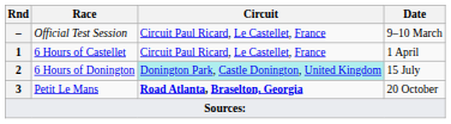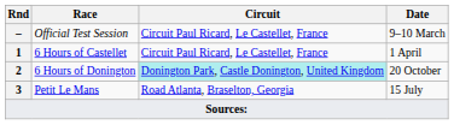 <table class="wikitable" style="font-size: 85%;">
 <tr>
 <th>Rnd</th>
 <th>Race</th>
 <th>Circuit</th>
 <th>Date</th>
 </tr>
 <tr>
 <th>–</th>
 <td><em>Official Test Session</em></td>
 <td> <a href='#'>Circuit Paul Ricard</a>, <a href='#'>Le Castellet</a>, <a href='#'>France</a></td>
 <td>9–10 March</td>
 </tr>
 <tr>
 <th>1</th>
 <td><a href='#'>6 Hours of Castellet</a></td>
 <td> <a href='#'>Circuit Paul Ricard</a>, <a href='#'>Le Castellet</a>, <a href='#'>France</a></td>
 <td>1 April</td>
 </tr>
 <tr>
 <th>2</th>
 <td><a href='#'>6 Hours of Donington</a></td>
 <td style="background: paleturquoise;"> <a href='#'>Donington Park</a>, <a href='#'>Castle Donington</a>, <a href='#'>United Kingdom</a></td>
-<td>15 July</td>
+<td>20 October</td>
 </tr>
 <tr>
 <th>3</th>
 <td><a href='#'>Petit Le Mans</a></td>
-<td><strong> <a href='#'>Road Atlanta</a>, <a href='#'>Braselton, Georgia</a></strong></td>
-<td>20 October</td>
+<td> <a href='#'>Road Atlanta</a>, <a href='#'>Braselton, Georgia</a></td>
+<td>15 July</td>
 </tr>
 <tr class="sortbottom">
 <td colspan="5" style="background-color:#EAECF0;text-align:center"><strong>Sources:</strong></td>
 </tr>
 </table>
